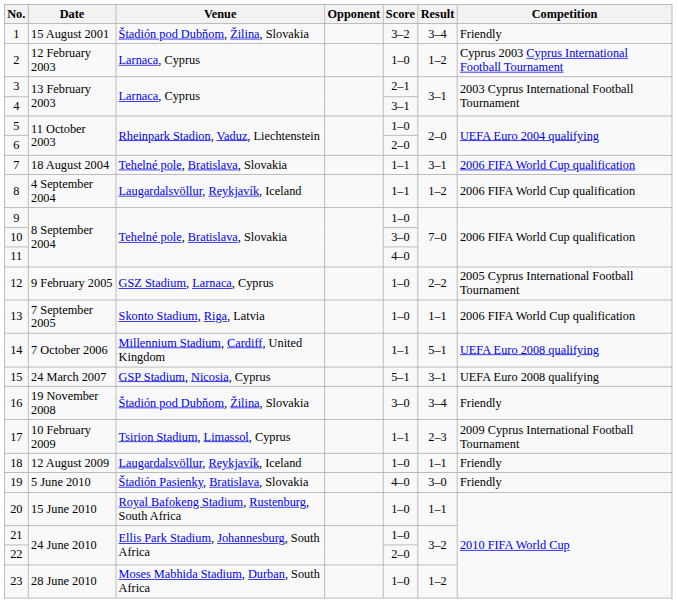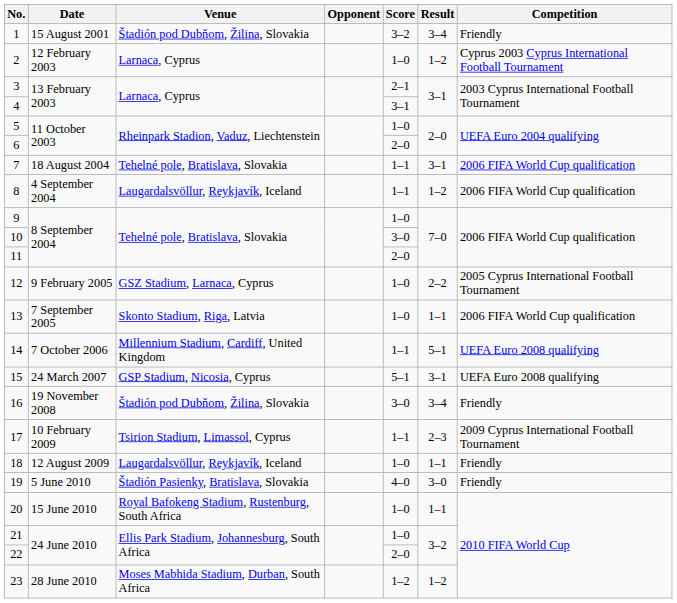 <table class="wikitable sortable">
 <tr>
 <th scope="col">No.</th>
 <th scope="col">Date</th>
 <th scope="col">Venue</th>
 <th scope="col">Opponent</th>
 <th scope="col">Score</th>
 <th scope="col">Result</th>
 <th scope="col">Competition</th>
 </tr>
 <tr>
 <td align="center">1</td>
 <td>15 August 2001</td>
 <td><a href='#'>Štadión pod Dubňom</a>, <a href='#'>Žilina</a>, Slovakia</td>
 <td></td>
 <td align="center">3–2</td>
 <td align="center">3–4</td>
 <td>Friendly</td>
 </tr>
 <tr>
 <td align="center">2</td>
 <td>12 February 2003</td>
 <td><a href='#'>Larnaca</a>, Cyprus</td>
 <td></td>
 <td align="center">1–0</td>
 <td align="center">1–2</td>
 <td>Cyprus 2003 <a href='#'>Cyprus International Football Tournament</a></td>
 </tr>
 <tr>
 <td align="center">3</td>
 <td rowspan="2">13 February 2003</td>
 <td rowspan="2"><a href='#'>Larnaca</a>, Cyprus</td>
 <td rowspan="2"></td>
 <td align="center">2–1</td>
 <td rowspan="2" style="text-align:center">3–1</td>
 <td rowspan="2">2003 Cyprus International Football Tournament</td>
 </tr>
 <tr>
 <td align="center">4</td>
 <td align="center">3–1</td>
 </tr>
 <tr>
 <td align="center">5</td>
 <td rowspan="2">11 October 2003</td>
 <td rowspan="2"><a href='#'>Rheinpark Stadion</a>, <a href='#'>Vaduz</a>, Liechtenstein</td>
 <td rowspan="2"></td>
 <td align="center">1–0</td>
 <td rowspan="2" style="text-align:center">2–0</td>
 <td rowspan="2"><a href='#'>UEFA Euro 2004 qualifying</a></td>
 </tr>
 <tr>
 <td align="center">6</td>
 <td align="center">2–0</td>
 </tr>
 <tr>
 <td align="center">7</td>
 <td>18 August 2004</td>
 <td><a href='#'>Tehelné pole</a>, <a href='#'>Bratislava</a>, Slovakia</td>
 <td></td>
 <td align="center">1–1</td>
 <td align="center">3–1</td>
 <td><a href='#'>2006 FIFA World Cup qualification</a></td>
 </tr>
 <tr>
 <td align="center">8</td>
 <td>4 September 2004</td>
 <td><a href='#'>Laugardalsvöllur</a>, <a href='#'>Reykjavík</a>, Iceland</td>
 <td></td>
 <td align="center">1–1</td>
 <td align="center">1–2</td>
 <td>2006 FIFA World Cup qualification</td>
 </tr>
 <tr>
 <td align="center">9</td>
 <td rowspan="3">8 September 2004</td>
 <td rowspan="3"><a href='#'>Tehelné pole</a>, <a href='#'>Bratislava</a>, Slovakia</td>
 <td rowspan="3"></td>
 <td align="center">1–0</td>
 <td rowspan="3" style="text-align:center">7–0</td>
 <td rowspan="3">2006 FIFA World Cup qualification</td>
 </tr>
 <tr>
 <td align="center">10</td>
 <td align="center">3–0</td>
 </tr>
 <tr>
 <td align="center">11</td>
-<td align="center">4–0</td>
+<td align="center">2–0</td>
 </tr>
 <tr>
 <td align="center">12</td>
 <td>9 February 2005</td>
 <td><a href='#'>GSZ Stadium</a>, <a href='#'>Larnaca</a>, Cyprus</td>
 <td></td>
 <td align="center">1–0</td>
 <td align="center">2–2</td>
 <td>2005 Cyprus International Football Tournament</td>
 </tr>
 <tr>
 <td align="center">13</td>
 <td>7 September 2005</td>
 <td><a href='#'>Skonto Stadium</a>, <a href='#'>Riga</a>, Latvia</td>
 <td></td>
 <td align="center">1–0</td>
 <td align="center">1–1</td>
 <td>2006 FIFA World Cup qualification</td>
 </tr>
 <tr>
 <td align="center">14</td>
 <td>7 October 2006</td>
 <td><a href='#'>Millennium Stadium</a>, <a href='#'>Cardiff</a>, United Kingdom</td>
 <td></td>
 <td align="center">1–1</td>
 <td align="center">5–1</td>
 <td><a href='#'>UEFA Euro 2008 qualifying</a></td>
 </tr>
 <tr>
 <td align="center">15</td>
 <td>24 March 2007</td>
 <td><a href='#'>GSP Stadium</a>, <a href='#'>Nicosia</a>, Cyprus</td>
 <td></td>
 <td align="center">5–1</td>
 <td align="center">3–1</td>
 <td>UEFA Euro 2008 qualifying</td>
 </tr>
 <tr>
 <td align="center">16</td>
 <td>19 November 2008</td>
 <td><a href='#'>Štadión pod Dubňom</a>, <a href='#'>Žilina</a>, Slovakia</td>
 <td></td>
 <td align="center">3–0</td>
 <td align="center">3–4</td>
 <td>Friendly</td>
 </tr>
 <tr>
 <td align="center">17</td>
 <td>10 February 2009</td>
 <td><a href='#'>Tsirion Stadium</a>, <a href='#'>Limassol</a>, Cyprus</td>
 <td></td>
 <td align="center">1–1</td>
 <td align="center">2–3</td>
 <td>2009 Cyprus International Football Tournament</td>
 </tr>
 <tr>
 <td align="center">18</td>
 <td>12 August 2009</td>
 <td><a href='#'>Laugardalsvöllur</a>, <a href='#'>Reykjavík</a>, Iceland</td>
 <td></td>
 <td align="center">1–0</td>
 <td align="center">1–1</td>
 <td>Friendly</td>
 </tr>
 <tr>
 <td align="center">19</td>
 <td>5 June 2010</td>
 <td><a href='#'>Štadión Pasienky</a>, <a href='#'>Bratislava</a>, Slovakia</td>
 <td></td>
 <td align="center">4–0</td>
 <td align="center">3–0</td>
 <td>Friendly</td>
 </tr>
 <tr>
 <td align="center">20</td>
 <td>15 June 2010</td>
 <td><a href='#'>Royal Bafokeng Stadium</a>, <a href='#'>Rustenburg</a>, South Africa</td>
 <td></td>
 <td align="center">1–0</td>
 <td align="center">1–1</td>
 <td rowspan=4><a href='#'>2010 FIFA World Cup</a></td>
 </tr>
 <tr>
 <td align="center">21</td>
 <td rowspan="2">24 June 2010</td>
 <td rowspan="2"><a href='#'>Ellis Park Stadium</a>, <a href='#'>Johannesburg</a>, South Africa</td>
 <td rowspan="2"></td>
 <td align="center">1–0</td>
 <td rowspan="2" style="text-align:center">3–2</td>
 </tr>
 <tr>
 <td align="center">22</td>
 <td align="center">2–0</td>
 </tr>
 <tr>
 <td align="center">23</td>
 <td>28 June 2010</td>
 <td><a href='#'>Moses Mabhida Stadium</a>, <a href='#'>Durban</a>, South Africa</td>
 <td></td>
-<td align="center">1–0</td>
+<td align="center">1–2</td>
 <td align="center">1–2</td>
 </tr>
 </table>
